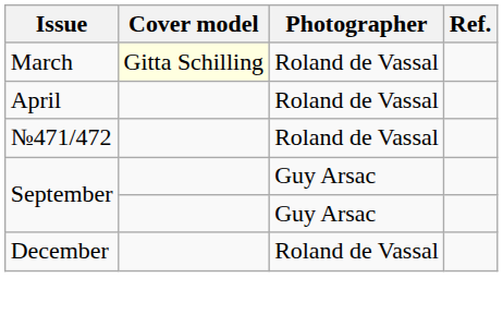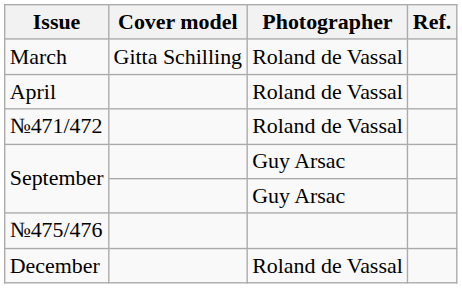 <table class="wikitable">
 <tr>
 <th>Issue</th>
 <th>Cover model</th>
 <th>Photographer</th>
 <th>Ref.</th>
 </tr>
 <tr>
 <td>March</td>
-<td style="background: lightyellow;">Gitta Schilling</td>
+<td>Gitta Schilling</td>
 <td>Roland de Vassal</td>
 <td></td>
 </tr>
 <tr>
 <td>April</td>
 <td></td>
 <td>Roland de Vassal</td>
 <td></td>
 </tr>
 <tr>
 <td>№471/472</td>
 <td></td>
 <td>Roland de Vassal</td>
 <td></td>
 </tr>
 <tr>
 <td rowspan="2">September</td>
 <td></td>
 <td>Guy Arsac</td>
 <td></td>
 </tr>
 <tr>
 <td></td>
 <td>Guy Arsac</td>
 <td></td>
 </tr>
 <tr>
+<td>№475/476</td>
+<td></td>
+<td></td>
+<td></td>
+</tr>
+<tr>
 <td>December</td>
 <td></td>
 <td>Roland de Vassal</td>
 <td></td>
 </tr>
 </table>
